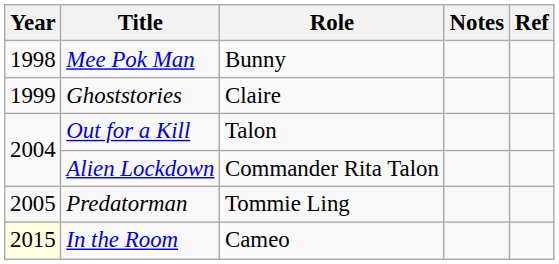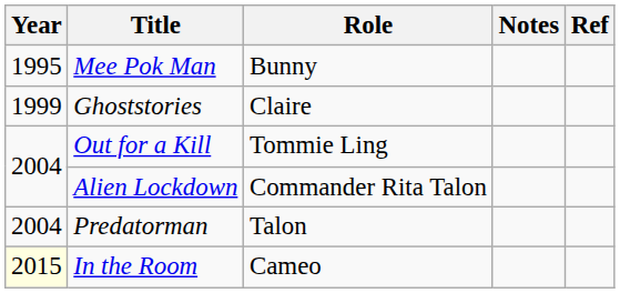 <table class="wikitable sortable">
 <tr>
 <th>Year</th>
 <th>Title</th>
 <th>Role</th>
 <th>Notes</th>
 <th>Ref</th>
 </tr>
 <tr>
-<td>1998</td>
+<td>1995</td>
 <td><em><a href='#'>Mee Pok Man</a></em></td>
 <td>Bunny</td>
 <td></td>
 <td></td>
 </tr>
 <tr>
 <td>1999</td>
 <td><em>Ghoststories</em></td>
 <td>Claire</td>
 <td></td>
 <td></td>
 </tr>
 <tr>
 <td rowspan="2">2004</td>
 <td><em><a href='#'>Out for a Kill</a></em></td>
-<td>Talon</td>
+<td>Tommie Ling</td>
 <td></td>
 <td></td>
 </tr>
 <tr>
 <td><em><a href='#'>Alien Lockdown</a></em></td>
 <td>Commander Rita Talon</td>
 <td></td>
 <td></td>
 </tr>
 <tr>
-<td>2005</td>
+<td>2004</td>
 <td><em>Predatorman</em></td>
-<td>Tommie Ling</td>
+<td>Talon</td>
 <td></td>
 <td></td>
 </tr>
 <tr>
 <td style="background: lightyellow;">2015</td>
 <td><em><a href='#'>In the Room</a></em></td>
 <td>Cameo</td>
 <td></td>
 <td></td>
 </tr>
 </table>
